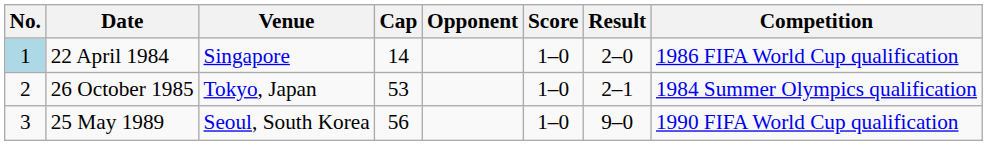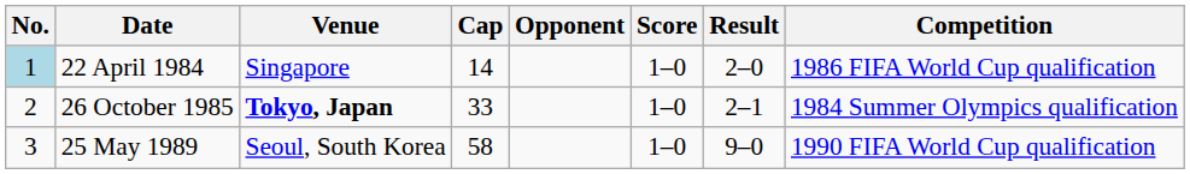 <table class="wikitable sortable">
 <tr>
 <th>No.</th>
 <th>Date</th>
 <th>Venue</th>
 <th>Cap</th>
 <th>Opponent</th>
 <th>Score</th>
 <th>Result</th>
 <th>Competition</th>
 </tr>
 <tr>
 <td align="center" style="background: lightblue;">1</td>
 <td>22 April 1984</td>
 <td><a href='#'>Singapore</a></td>
 <td align="center">14</td>
 <td></td>
 <td align="center">1–0</td>
 <td align="center">2–0</td>
 <td><a href='#'>1986 FIFA World Cup qualification</a></td>
 </tr>
 <tr>
 <td align="center">2</td>
 <td>26 October 1985</td>
-<td><a href='#'>Tokyo</a>, Japan</td>
-<td align="center">53</td>
+<td><strong><a href='#'>Tokyo</a>, Japan</strong></td>
+<td align="center">33</td>
 <td></td>
 <td align="center">1–0</td>
 <td align="center">2–1</td>
 <td><a href='#'>1984 Summer Olympics qualification</a></td>
 </tr>
 <tr>
 <td align="center">3</td>
 <td>25 May 1989</td>
 <td><a href='#'>Seoul</a>, South Korea</td>
-<td align="center">56</td>
+<td align="center">58</td>
 <td></td>
 <td align="center">1–0</td>
 <td align="center">9–0</td>
 <td><a href='#'>1990 FIFA World Cup qualification</a></td>
 </tr>
 </table>
